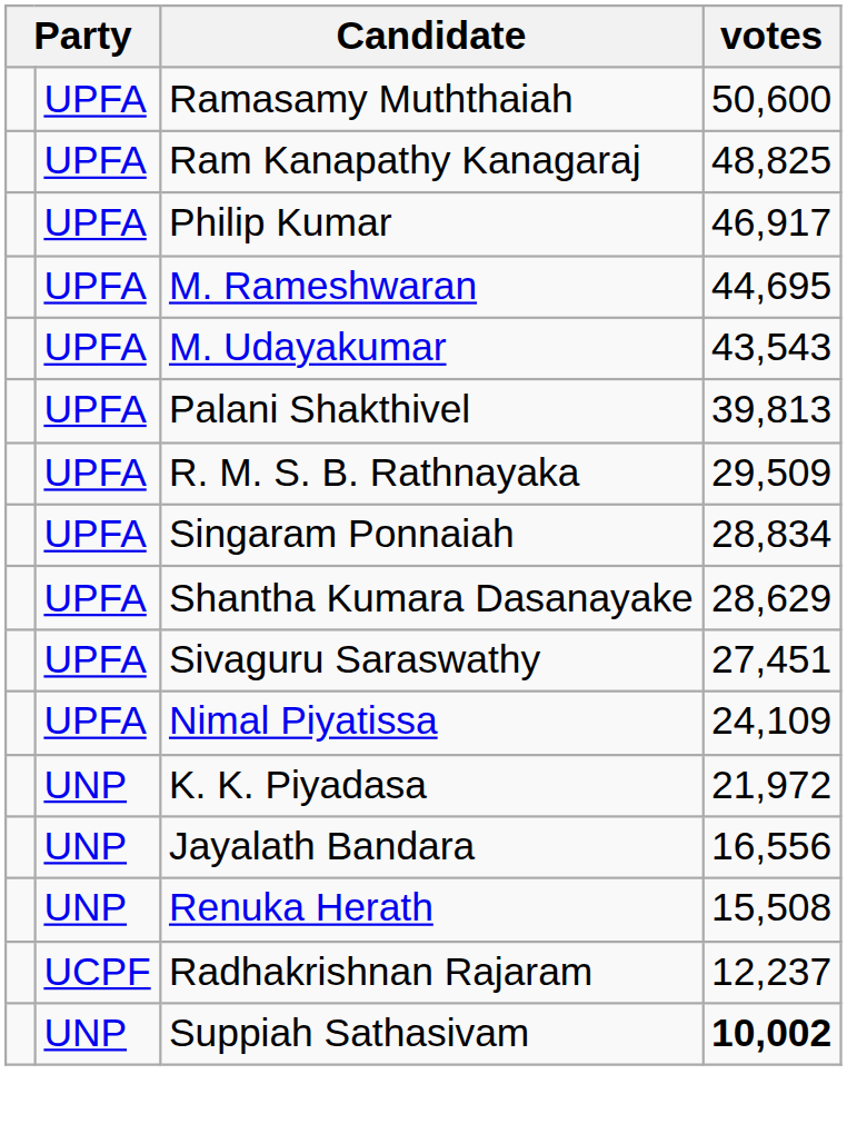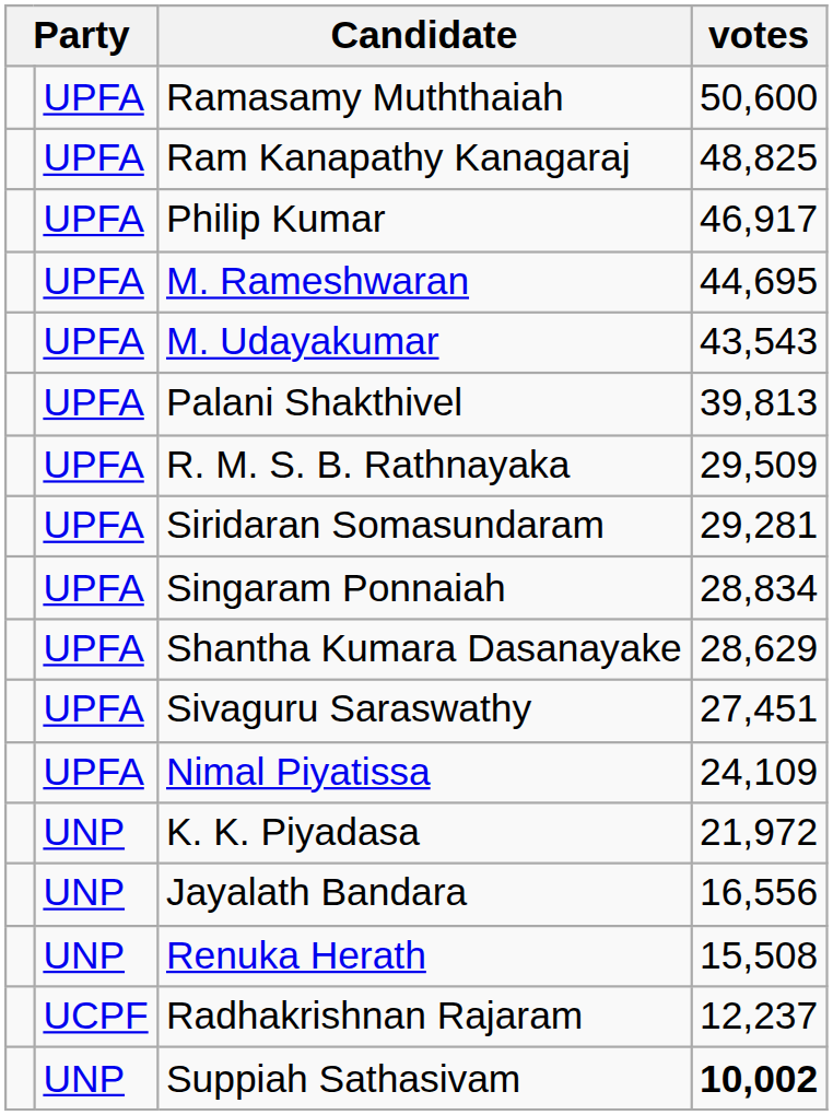 <table class="wikitable sortable mw-collapsible">
 <tr>
 <th colspan="2">Party</th>
 <th>Candidate</th>
 <th>votes</th>
 </tr>
 <tr>
 <td bgcolor=> </td>
 <td align=left><a href='#'>UPFA</a></td>
 <td>Ramasamy Muththaiah</td>
 <td>50,600</td>
 </tr>
 <tr>
 <td bgcolor=> </td>
 <td align=left><a href='#'>UPFA</a></td>
 <td>Ram Kanapathy Kanagaraj</td>
 <td>48,825</td>
 </tr>
 <tr>
 <td bgcolor=> </td>
 <td align=left><a href='#'>UPFA</a></td>
 <td>Philip Kumar</td>
 <td>46,917</td>
 </tr>
 <tr>
 <td bgcolor=> </td>
 <td align=left><a href='#'>UPFA</a></td>
 <td><a href='#'>M. Rameshwaran</a></td>
 <td>44,695</td>
 </tr>
 <tr>
 <td bgcolor=> </td>
 <td align=left><a href='#'>UPFA</a></td>
 <td><a href='#'>M. Udayakumar</a></td>
 <td>43,543</td>
 </tr>
 <tr>
 <td bgcolor=> </td>
 <td align=left><a href='#'>UPFA</a></td>
 <td>Palani Shakthivel</td>
 <td>39,813</td>
 </tr>
 <tr>
 <td bgcolor=> </td>
 <td align=left><a href='#'>UPFA</a></td>
 <td>R. M. S. B. Rathnayaka</td>
 <td>29,509</td>
+</tr>
+<tr>
+<td bgcolor=> </td>
+<td align=left><a href='#'>UPFA</a></td>
+<td>Siridaran Somasundaram</td>
+<td>29,281</td>
 </tr>
 <tr>
 <td bgcolor=> </td>
 <td align=left><a href='#'>UPFA</a></td>
 <td>Singaram Ponnaiah</td>
 <td>28,834</td>
 </tr>
 <tr>
 <td bgcolor=> </td>
 <td align=left><a href='#'>UPFA</a></td>
 <td>Shantha Kumara Dasanayake</td>
 <td>28,629</td>
 </tr>
 <tr>
 <td bgcolor=> </td>
 <td align=left><a href='#'>UPFA</a></td>
 <td>Sivaguru Saraswathy</td>
 <td>27,451</td>
 </tr>
 <tr>
 <td bgcolor=> </td>
 <td align=left><a href='#'>UPFA</a></td>
 <td><a href='#'>Nimal Piyatissa</a></td>
 <td>24,109</td>
 </tr>
 <tr>
 <td bgcolor=> </td>
 <td align=left><a href='#'>UNP</a></td>
 <td>K. K. Piyadasa</td>
 <td>21,972</td>
 </tr>
 <tr>
 <td bgcolor=> </td>
 <td align=left><a href='#'>UNP</a></td>
 <td>Jayalath Bandara</td>
 <td>16,556</td>
 </tr>
 <tr>
 <td bgcolor=> </td>
 <td align=left><a href='#'>UNP</a></td>
 <td><a href='#'>Renuka Herath</a></td>
 <td>15,508</td>
 </tr>
 <tr>
 <td bgcolor=> </td>
 <td align=left><a href='#'>UCPF</a></td>
 <td>Radhakrishnan Rajaram</td>
 <td>12,237</td>
 </tr>
 <tr>
 <td bgcolor=> </td>
 <td align=left><a href='#'>UNP</a></td>
 <td>Suppiah Sathasivam</td>
 <td><strong>10,002</strong></td>
 </tr>
 </table>
